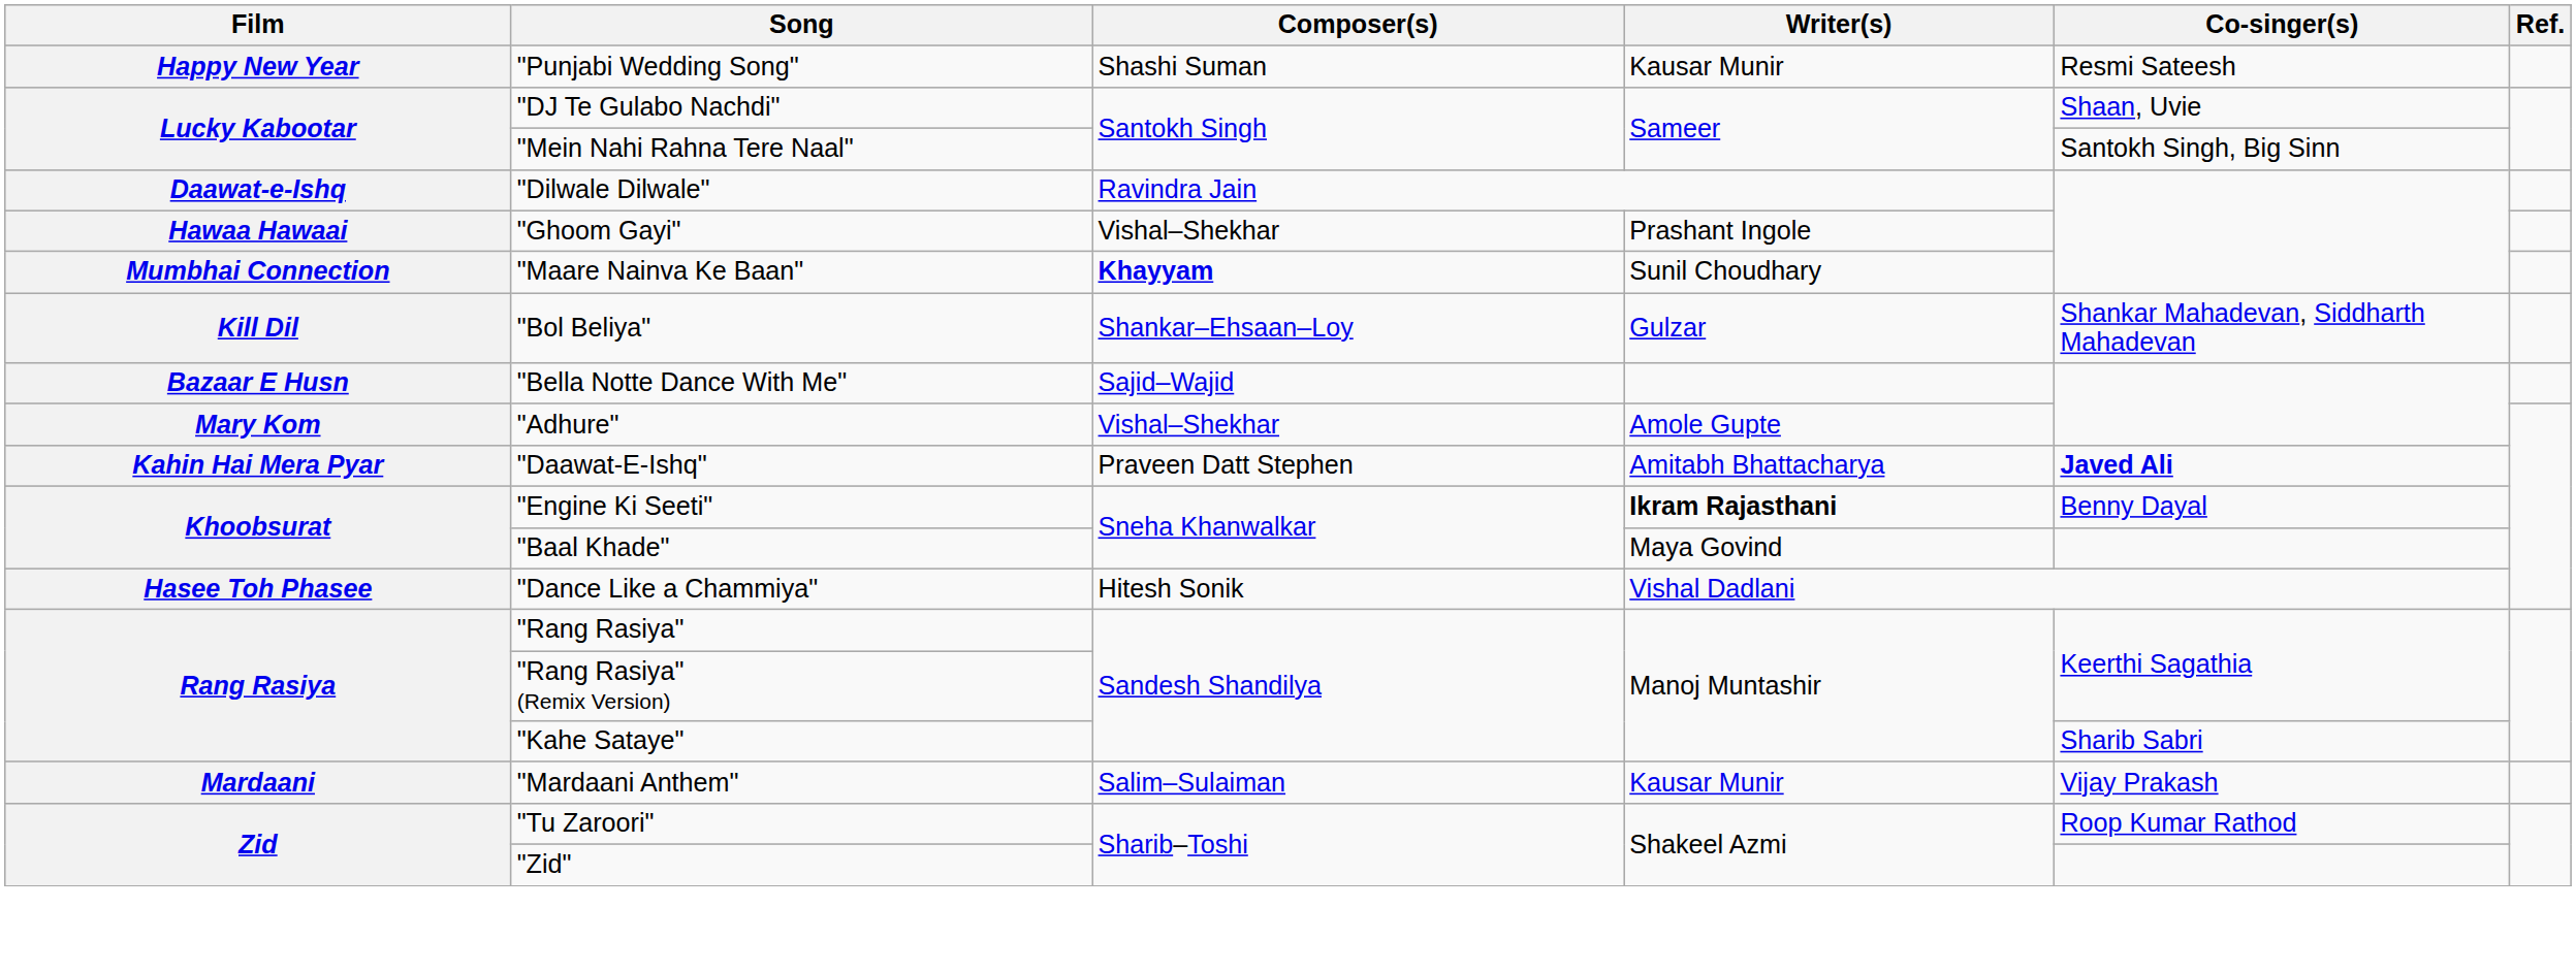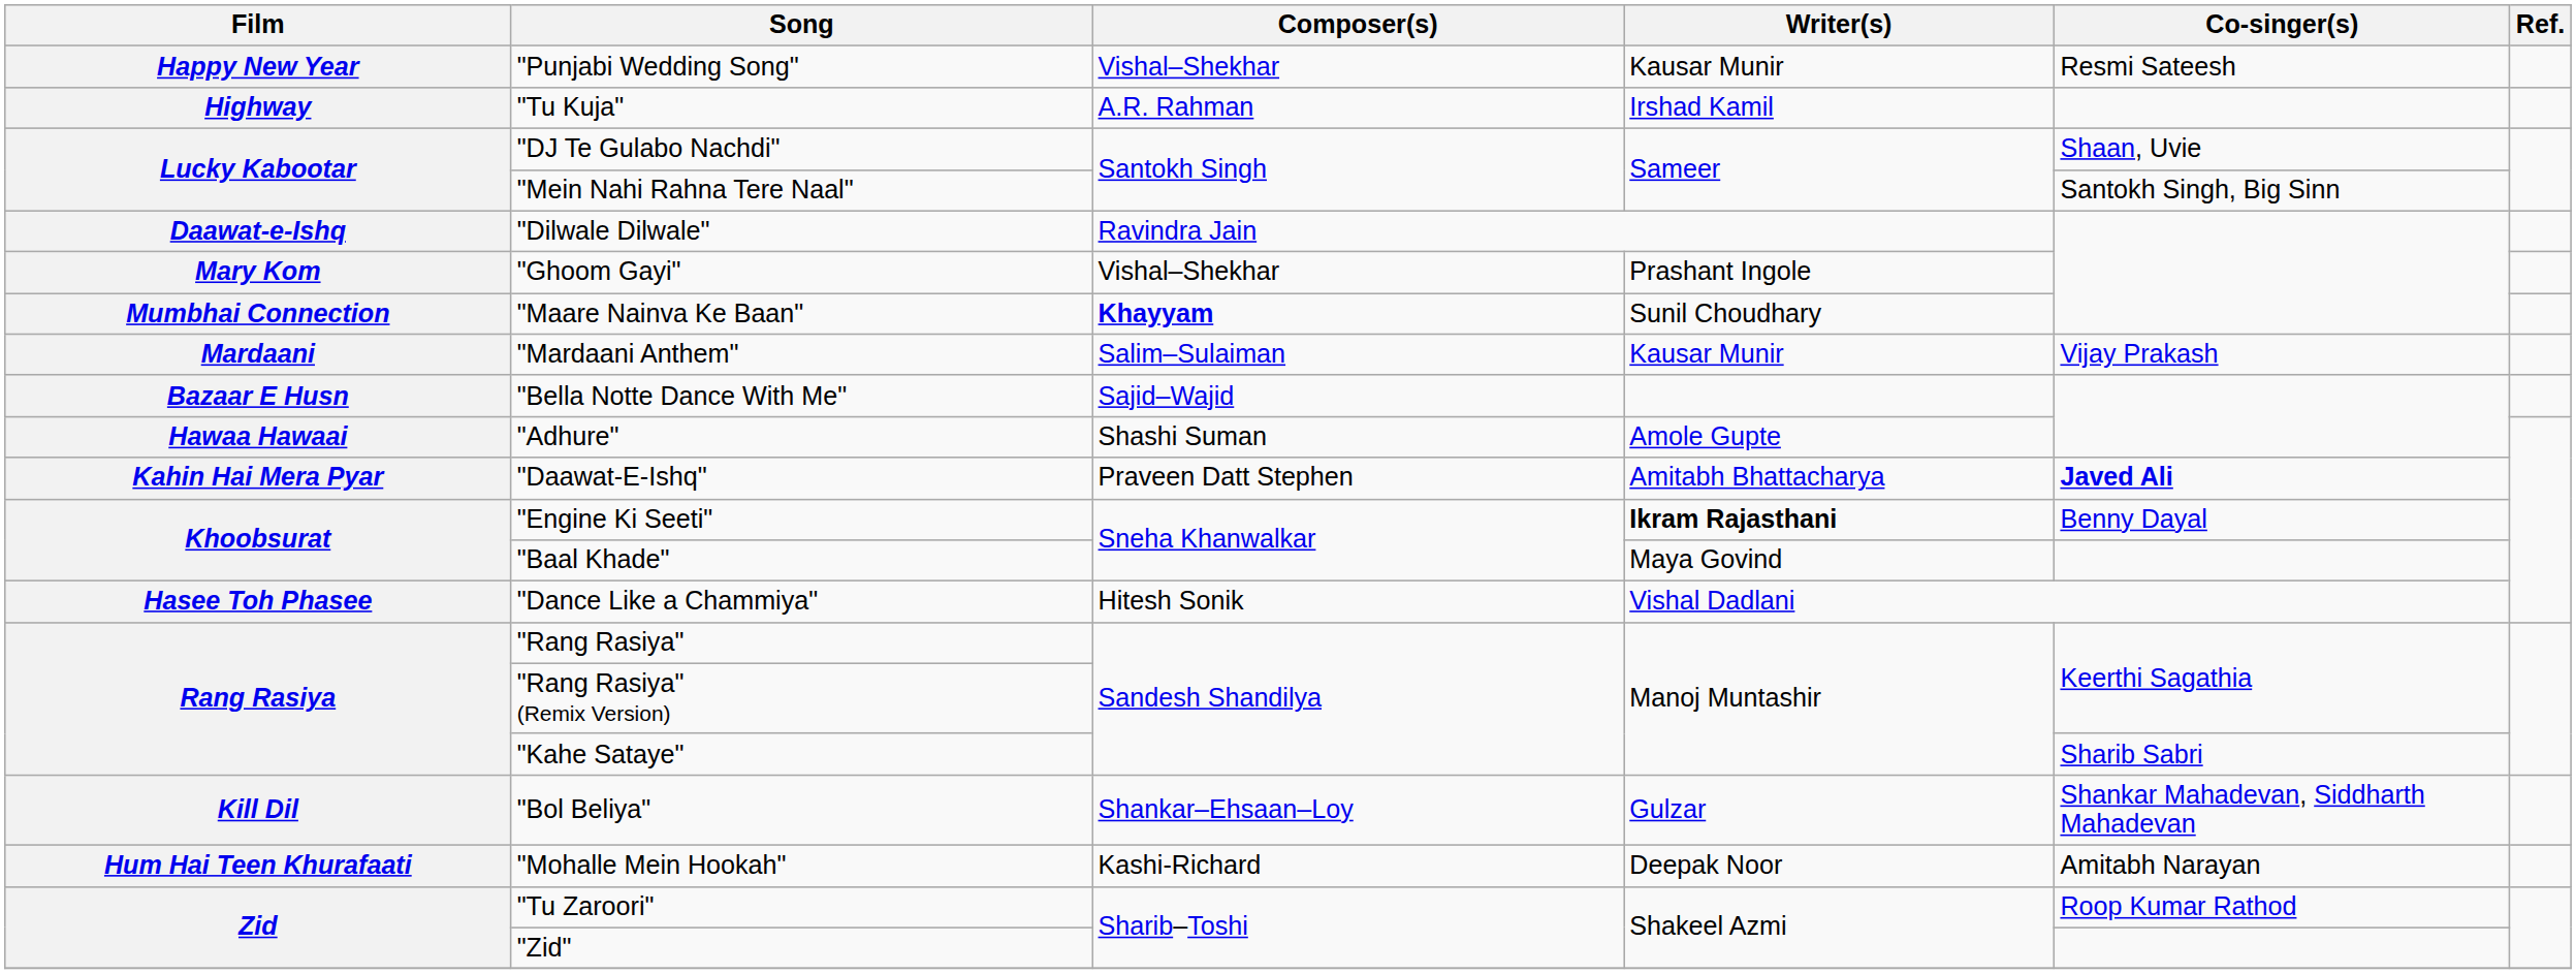 <table class="wikitable plainrowheaders" width="100%" textcolor:#000;">
 <tr>
 <th scope="col" width=20%><strong>Film</strong></th>
 <th scope="col" width=23%><strong>Song</strong></th>
 <th scope="col" width=21%><strong>Composer(s)</strong></th>
 <th scope="col" width=17%><strong>Writer(s)</strong></th>
 <th scope="col" width=18%><strong>Co-singer(s)</strong></th>
 <th scope="col" width=1%><strong>Ref.</strong></th>
 </tr>
 <tr>
 <th scope="row"><em><a href='#'>Happy New Year</a></em></th>
 <td>"Punjabi Wedding Song"</td>
-<td>Shashi Suman</td>
+<td><a href='#'>Vishal–Shekhar</a></td>
 <td>Kausar Munir</td>
 <td>Resmi Sateesh</td>
+<td></td>
+</tr>
+<tr>
+<th scope="row"><em><a href='#'>Highway</a></em></th>
+<td>"Tu Kuja"</td>
+<td><a href='#'>A.R. Rahman</a></td>
+<td><a href='#'>Irshad Kamil</a></td>
+<td></td>
 <td></td>
 </tr>
 <tr>
 <th scope="row" rowspan="2"><em><a href='#'>Lucky Kabootar</a></em></th>
 <td>"DJ Te Gulabo Nachdi"</td>
 <td rowspan="2"><a href='#'>Santokh Singh</a></td>
 <td rowspan="2"><a href='#'>Sameer</a></td>
 <td><a href='#'>Shaan</a>, Uvie</td>
 <td rowspan="2"></td>
 </tr>
 <tr>
 <td>"Mein Nahi Rahna Tere Naal"</td>
 <td>Santokh Singh, Big Sinn</td>
 </tr>
 <tr>
 <th scope="row"><em><a href='#'>Daawat-e-Ishq</a></em></th>
 <td>"Dilwale Dilwale"</td>
 <td colspan="2"><a href='#'>Ravindra Jain</a></td>
 <td rowspan="3"></td>
 <td></td>
 </tr>
 <tr>
-<th scope="row"><em><a href='#'>Hawaa Hawaai</a></em></th>
+<th scope="row"><em><a href='#'>Mary Kom</a></em></th>
 <td>"Ghoom Gayi"</td>
 <td>Vishal–Shekhar</td>
 <td>Prashant Ingole</td>
 <td></td>
 </tr>
 <tr>
 <th scope="row"><em><a href='#'>Mumbhai Connection</a></em></th>
 <td>"Maare Nainva Ke Baan"</td>
 <td><strong><a href='#'>Khayyam</a></strong></td>
 <td>Sunil Choudhary</td>
 <td></td>
 </tr>
 <tr>
-<th scope="row"><em><a href='#'>Kill Dil</a></em></th>
-<td>"Bol Beliya"</td>
-<td><a href='#'>Shankar–Ehsaan–Loy</a></td>
-<td><a href='#'>Gulzar</a></td>
-<td><a href='#'>Shankar Mahadevan</a>, <a href='#'>Siddharth Mahadevan</a></td>
+<th scope="row"><em><a href='#'>Mardaani</a></em></th>
+<td>"Mardaani Anthem"</td>
+<td><a href='#'>Salim–Sulaiman</a></td>
+<td><a href='#'>Kausar Munir</a></td>
+<td><a href='#'>Vijay Prakash</a></td>
 <td></td>
 </tr>
 <tr>
 <th scope="row"><em><a href='#'>Bazaar E Husn</a></em></th>
 <td>"Bella Notte Dance With Me"</td>
 <td><a href='#'>Sajid–Wajid</a></td>
 <td></td>
 <td rowspan="2"></td>
 <td></td>
 </tr>
 <tr>
-<th scope="row"><em><a href='#'>Mary Kom</a></em></th>
+<th scope="row"><em><a href='#'>Hawaa Hawaai</a></em></th>
 <td>"Adhure"</td>
-<td><a href='#'>Vishal–Shekhar</a></td>
+<td>Shashi Suman</td>
 <td><a href='#'>Amole Gupte</a></td>
 <td rowspan="5"></td>
 </tr>
 <tr>
 <th scope="row"><em><a href='#'>Kahin Hai Mera Pyar</a></em></th>
 <td>"Daawat-E-Ishq"</td>
 <td>Praveen Datt Stephen</td>
 <td><a href='#'>Amitabh Bhattacharya</a></td>
 <td><strong><a href='#'>Javed Ali</a></strong></td>
 </tr>
 <tr>
 <th scope="row" rowspan="2"><em><a href='#'>Khoobsurat</a></em></th>
 <td>"Engine Ki Seeti"</td>
 <td rowspan="2"><a href='#'>Sneha Khanwalkar</a></td>
 <td><strong>Ikram Rajasthani</strong></td>
 <td><a href='#'>Benny Dayal</a></td>
 </tr>
 <tr>
 <td>"Baal Khade"</td>
 <td>Maya Govind</td>
 </tr>
 <tr>
 <th scope="row"><em><a href='#'>Hasee Toh Phasee</a></em></th>
 <td>"Dance Like a Chammiya"</td>
 <td>Hitesh Sonik</td>
 <td colspan="2"><a href='#'>Vishal Dadlani</a></td>
 </tr>
 <tr>
 <th scope="row" rowspan="3"><em><a href='#'>Rang Rasiya</a></em></th>
 <td>"Rang Rasiya"</td>
 <td rowspan="3"><a href='#'>Sandesh Shandilya</a></td>
 <td rowspan="3">Manoj Muntashir</td>
 <td rowspan="2"><a href='#'>Keerthi Sagathia</a></td>
 <td rowspan="3"></td>
 </tr>
 <tr>
 <td>"Rang Rasiya"<br><small>(Remix Version)</small></td>
 </tr>
 <tr>
 <td>"Kahe Sataye"</td>
 <td><a href='#'>Sharib Sabri</a></td>
 </tr>
 <tr>
-<th scope="row"><em><a href='#'>Mardaani</a></em></th>
-<td>"Mardaani Anthem"</td>
-<td><a href='#'>Salim–Sulaiman</a></td>
-<td><a href='#'>Kausar Munir</a></td>
-<td><a href='#'>Vijay Prakash</a></td>
+<th scope="row"><em><a href='#'>Kill Dil</a></em></th>
+<td>"Bol Beliya"</td>
+<td><a href='#'>Shankar–Ehsaan–Loy</a></td>
+<td><a href='#'>Gulzar</a></td>
+<td><a href='#'>Shankar Mahadevan</a>, <a href='#'>Siddharth Mahadevan</a></td>
+<td></td>
+</tr>
+<tr>
+<th scope="row"><em><a href='#'>Hum Hai Teen Khurafaati</a></em></th>
+<td>"Mohalle Mein Hookah"</td>
+<td>Kashi-Richard</td>
+<td>Deepak Noor</td>
+<td>Amitabh Narayan</td>
 <td></td>
 </tr>
 <tr>
 <th scope="row" rowspan="2"><em><a href='#'>Zid</a></em></th>
 <td>"Tu Zaroori"</td>
 <td rowspan="2"><a href='#'>Sharib</a>–<a href='#'>Toshi</a></td>
 <td rowspan="2">Shakeel Azmi</td>
 <td><a href='#'>Roop Kumar Rathod</a></td>
 <td rowspan="2"></td>
 </tr>
 <tr>
 <td>"Zid"</td>
 <td></td>
 </tr>
 <tr>
 </tr>
 </table>
